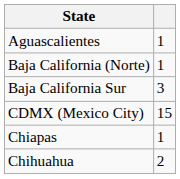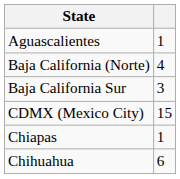 <table class="wikitable sortable">
 <tr>
 <th>State</th>
 <th></th>
 </tr>
 <tr>
 <td>Aguascalientes</td>
 <td>1</td>
 </tr>
 <tr>
 <td>Baja California (Norte)</td>
-<td>1</td>
+<td>4</td>
 </tr>
 <tr>
 <td>Baja California Sur</td>
 <td>3</td>
 </tr>
 <tr>
 <td>CDMX (Mexico City)</td>
 <td>15</td>
 </tr>
 <tr>
 <td>Chiapas</td>
 <td>1</td>
 </tr>
 <tr>
 <td>Chihuahua</td>
-<td>2</td>
+<td>6</td>
 </tr>
 </table>
